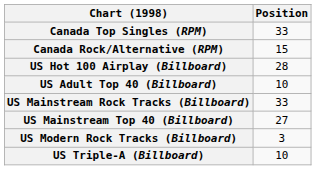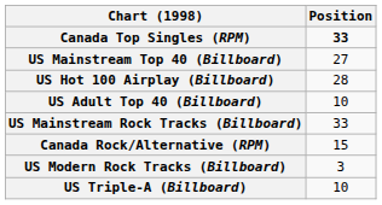 <table class="wikitable sortable plainrowheaders" style="text-align:center">
 <tr>
 <th scope="col">Chart (1998)</th>
 <th scope="col">Position</th>
 </tr>
 <tr>
 <th scope="row">Canada Top Singles (<em>RPM</em>)</th>
-<td>33</td>
+<td><strong>33</strong></td>
 </tr>
 <tr>
-<th scope="row">Canada Rock/Alternative (<em>RPM</em>)</th>
-<td>15</td>
+<th scope="row">US Mainstream Top 40 (<em>Billboard</em>)</th>
+<td>27</td>
 </tr>
 <tr>
 <th scope="row">US Hot 100 Airplay (<em>Billboard</em>)</th>
 <td>28</td>
 </tr>
 <tr>
 <th scope="row">US Adult Top 40 (<em>Billboard</em>)</th>
 <td>10</td>
 </tr>
 <tr>
 <th scope="row">US Mainstream Rock Tracks (<em>Billboard</em>)</th>
 <td>33</td>
 </tr>
 <tr>
-<th scope="row">US Mainstream Top 40 (<em>Billboard</em>)</th>
-<td>27</td>
+<th scope="row">Canada Rock/Alternative (<em>RPM</em>)</th>
+<td>15</td>
 </tr>
 <tr>
 <th scope="row">US Modern Rock Tracks (<em>Billboard</em>)</th>
 <td>3</td>
 </tr>
 <tr>
 <th scope="row">US Triple-A (<em>Billboard</em>)</th>
 <td>10</td>
 </tr>
 </table>
